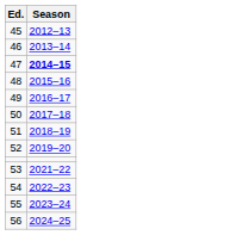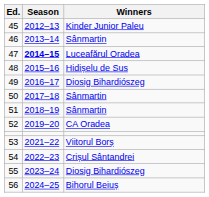 <table class="wikitable" style="font-size:90%">
 <tr>
 <th><abbr>Ed.</abbr></th>
 <th width="60">Season</th>
+<th width="220">Winners</th>
 </tr>
 <tr>
 <td align=center>45</td>
 <td><a href='#'>2012–13</a></td>
+<td><a href='#'>Kinder Junior Paleu</a></td>
 </tr>
 <tr>
 <td align=center>46</td>
 <td><a href='#'>2013–14</a></td>
+<td><a href='#'>Sânmartin</a></td>
 </tr>
 <tr>
 <td align=center>47</td>
 <td><strong><a href='#'>2014–15</a></strong></td>
+<td><a href='#'>Luceafărul Oradea</a></td>
 </tr>
 <tr>
 <td align=center>48</td>
 <td><a href='#'>2015–16</a></td>
+<td><a href='#'>Hidișelu de Sus</a></td>
 </tr>
 <tr>
 <td align=center>49</td>
 <td><a href='#'>2016–17</a></td>
+<td><a href='#'>Diosig Bihardiószeg</a></td>
 </tr>
 <tr>
 <td align=center>50</td>
 <td><a href='#'>2017–18</a></td>
+<td><a href='#'>Sânmartin</a></td>
 </tr>
 <tr>
 <td align=center>51</td>
 <td><a href='#'>2018–19</a></td>
+<td><a href='#'>Sânmartin</a></td>
 </tr>
 <tr>
 <td align=center>52</td>
 <td><a href='#'>2019–20</a></td>
+<td><a href='#'>CA Oradea</a></td>
 </tr>
 <tr>
 <td align=center></td>
+<td></td>
 <td></td>
 </tr>
 <tr>
 <td align=center>53</td>
 <td><a href='#'>2021–22</a></td>
+<td><a href='#'>Viitorul Borș</a></td>
 </tr>
 <tr>
 <td align=center>54</td>
 <td><a href='#'>2022–23</a></td>
+<td><a href='#'>Crișul Sântandrei</a></td>
 </tr>
 <tr>
 <td align=center>55</td>
 <td><a href='#'>2023–24</a></td>
+<td><a href='#'>Diosig Bihardiószeg</a></td>
 </tr>
 <tr>
 <td align=center>56</td>
 <td><a href='#'>2024–25</a></td>
+<td><a href='#'>Bihorul Beiuș</a> </td>
 </tr>
 </table>
